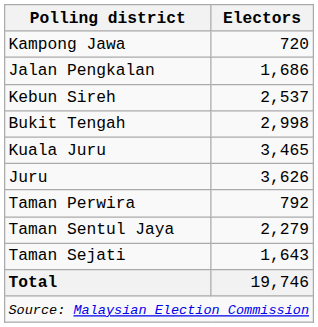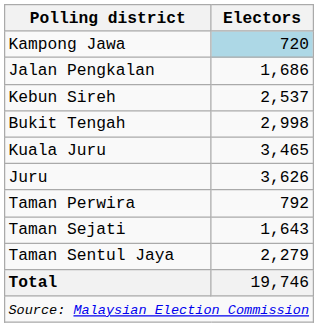 <table class="wikitable sortable">
 <tr>
 <th>Polling district</th>
 <th>Electors</th>
 </tr>
 <tr>
 <td>Kampong Jawa</td>
-<td align="right">720</td>
+<td align="right" style="background: lightblue;">720</td>
 </tr>
 <tr>
 <td>Jalan Pengkalan</td>
 <td align="right">1,686</td>
 </tr>
 <tr>
 <td>Kebun Sireh</td>
 <td align="right">2,537</td>
 </tr>
 <tr>
 <td>Bukit Tengah</td>
 <td align="right">2,998</td>
 </tr>
 <tr>
 <td>Kuala Juru</td>
 <td align="right">3,465</td>
 </tr>
 <tr>
 <td>Juru</td>
 <td align="right">3,626</td>
 </tr>
 <tr>
 <td>Taman Perwira</td>
 <td align="right">792</td>
 </tr>
 <tr>
+<td>Taman Sejati</td>
+<td align="right">1,643</td>
+</tr>
+<tr>
 <td>Taman Sentul Jaya</td>
 <td align="right">2,279</td>
-</tr>
-<tr>
-<td>Taman Sejati</td>
-<td align="right">1,643</td>
 </tr>
 <tr>
 <td style="background: #f2f2f2"><strong>Total</strong></td>
 <td style="background: #f2f2f2" align="right">19,746</td>
 </tr>
 <tr>
 <td colspan="2"  align="right"><small><em>Source: <a href='#'>Malaysian Election Commission</a></em></small></td>
 </tr>
 </table>
